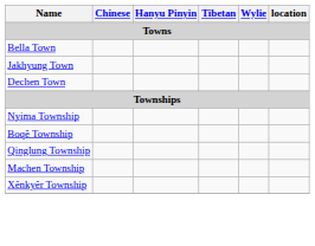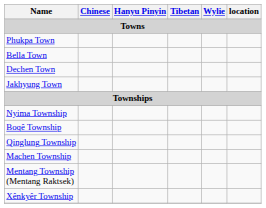 <table class="wikitable"  style="font-size:90%;" align=center>
 <tr>
 <th>Name</th>
 <th><a href='#'>Chinese</a></th>
 <th><a href='#'>Hanyu Pinyin</a></th>
 <th><a href='#'>Tibetan</a></th>
 <th><a href='#'>Wylie</a></th>
 <th>location</th>
 </tr>
 <tr --------->
 <td colspan="6"  style="text-align:center; background:#d3d3d3;"><strong>Towns</strong></td>
 </tr>
+<tr --------->
+<td><a href='#'>Phukpa Town</a></td>
+<td></td>
+<td></td>
+<td></td>
+<td></td>
+<td></td>
+</tr>
 <tr>
 <td><a href='#'>Bella Town</a></td>
 <td></td>
 <td></td>
 <td></td>
 <td></td>
 <td></td>
 </tr>
 <tr>
-<td><a href='#'>Jakhyung Town</a></td>
+<td><a href='#'>Dechen Town</a></td>
 <td></td>
 <td></td>
 <td></td>
 <td></td>
 <td></td>
 </tr>
 <tr>
-<td><a href='#'>Dechen Town</a></td>
+<td><a href='#'>Jakhyung Town</a></td>
 <td></td>
 <td></td>
 <td></td>
 <td></td>
 <td></td>
 </tr>
 <tr --------->
 <td colspan="6"  style="text-align:center; background:#d3d3d3;"><strong>Townships</strong></td>
 </tr>
 <tr --------->
 <td><a href='#'>Nyima Township</a></td>
 <td></td>
 <td></td>
 <td></td>
 <td></td>
 <td></td>
 </tr>
 <tr>
 <td><a href='#'>Boqê Township</a></td>
 <td></td>
 <td></td>
 <td></td>
 <td></td>
 <td></td>
 </tr>
 <tr>
 <td><a href='#'>Qinglung Township</a></td>
 <td></td>
 <td></td>
 <td></td>
 <td></td>
 <td></td>
 </tr>
 <tr>
 <td><a href='#'>Machen Township</a></td>
 <td></td>
 <td></td>
 <td></td>
 <td></td>
 <td></td>
 </tr>
 <tr>
+<td><a href='#'>Mentang Township</a><br>(Mentang Raktsek)</td>
+<td></td>
+<td></td>
+<td></td>
+<td></td>
+<td></td>
+</tr>
+<tr>
 <td><a href='#'>Xênkyêr Township</a></td>
 <td></td>
 <td></td>
 <td></td>
 <td></td>
 <td></td>
 </tr>
 <tr>
 </tr>
 </table>
